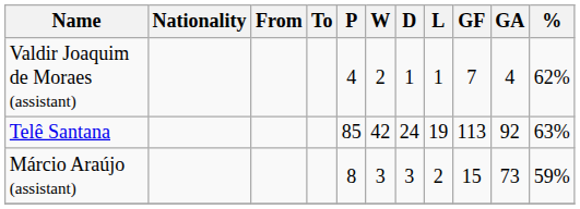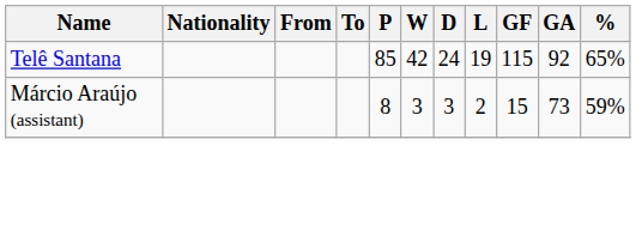 <table class="wikitable sortable" style="width:67%; text-align:center; font-size:90%; text-align:left;">
 <tr>
 <th>Name</th>
 <th>Nationality</th>
 <th>From</th>
 <th>To</th>
 <th>P</th>
 <th>W</th>
 <th>D</th>
 <th>L</th>
 <th>GF</th>
 <th>GA</th>
 <th>%</th>
 </tr>
 <tr>
-<td align=left>Valdir Joaquim de Moraes <small>(assistant)</small></td>
-<td></td>
-<td align=left></td>
-<td align=left></td>
-<td align=center>4</td>
-<td align=center>2</td>
-<td align=center>1</td>
-<td align=center>1</td>
-<td align=center>7</td>
-<td align=center>4</td>
-<td align=center>62%</td>
-</tr>
-<tr>
 <td align=left><a href='#'>Telê Santana</a></td>
 <td></td>
 <td align=left></td>
 <td align=left></td>
 <td align=center>85</td>
 <td align=center>42</td>
 <td align=center>24</td>
 <td align=center>19</td>
-<td align=center>113</td>
+<td align=center>115</td>
 <td align=center>92</td>
-<td align=center>63%</td>
+<td align=center>65%</td>
 </tr>
 <tr>
 <td align=left>Márcio Araújo <small>(assistant)</small></td>
 <td></td>
 <td align=left></td>
 <td align=left></td>
 <td align=center>8</td>
 <td align=center>3</td>
 <td align=center>3</td>
 <td align=center>2</td>
 <td align=center>15</td>
 <td align=center>73</td>
 <td align=center>59%</td>
 </tr>
 <tr>
 </tr>
 </table>
